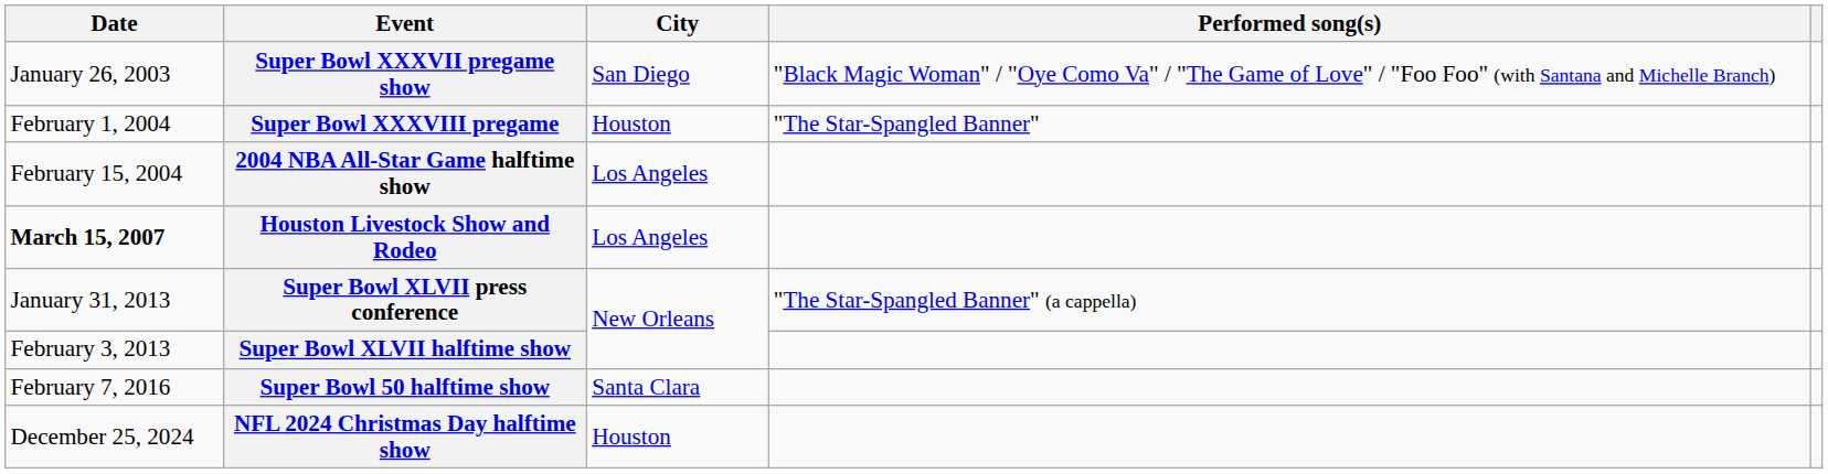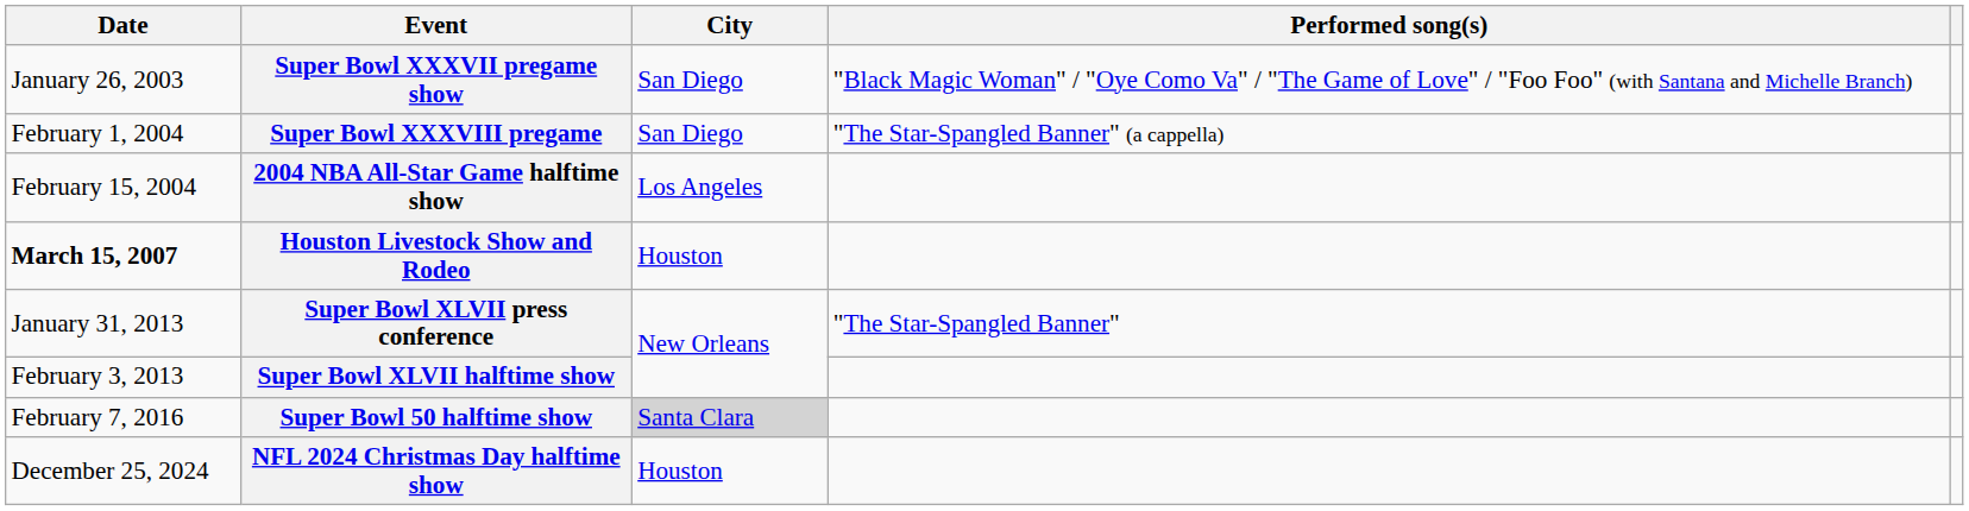 <table class="wikitable sortable plainrowheaders">
 <tr>
 <th style="width:12%;">Date</th>
 <th style="width:20%;">Event</th>
 <th style="width:10%;">City</th>
 <th class="unsortable">Performed song(s)</th>
 <th style"width=2%" class="unsortable"></th>
 </tr>
 <tr>
 <td>January 26, 2003</td>
 <th scope="row"><a href='#'>Super Bowl XXXVII pregame show</a></th>
 <td><a href='#'>San Diego</a></td>
 <td>"<a href='#'>Black Magic Woman</a>" / "<a href='#'>Oye Como Va</a>" / "<a href='#'>The Game of Love</a>" / "Foo Foo" <small>(with <a href='#'>Santana</a> and <a href='#'>Michelle Branch</a>)</small></td>
 <td></td>
 </tr>
 <tr>
 <td>February 1, 2004</td>
 <th scope="row"><a href='#'>Super Bowl XXXVIII pregame</a></th>
-<td><a href='#'>Houston</a></td>
-<td>"<a href='#'>The Star-Spangled Banner</a>"</td>
+<td><a href='#'>San Diego</a></td>
+<td>"<a href='#'>The Star-Spangled Banner</a>" <small>(a cappella)</small></td>
 <td></td>
 </tr>
 <tr>
 <td>February 15, 2004</td>
 <th scope="row"><a href='#'>2004 NBA All-Star Game</a> halftime show</th>
 <td><a href='#'>Los Angeles</a></td>
 <td></td>
 <td></td>
 </tr>
 <tr>
 <td><strong>March 15, 2007</strong></td>
 <th scope="row"><a href='#'>Houston Livestock Show and Rodeo</a></th>
-<td><a href='#'>Los Angeles</a></td>
+<td><a href='#'>Houston</a></td>
 <td></td>
 <td></td>
 </tr>
 <tr>
 <td>January 31, 2013</td>
 <th scope="row"><a href='#'>Super Bowl XLVII</a> press conference</th>
 <td rowspan=2><a href='#'>New Orleans</a></td>
-<td>"<a href='#'>The Star-Spangled Banner</a>" <small>(a cappella)</small></td>
+<td>"<a href='#'>The Star-Spangled Banner</a>"</td>
 <td></td>
 </tr>
 <tr>
 <td>February 3, 2013</td>
 <th scope="row"><a href='#'>Super Bowl XLVII halftime show</a></th>
 <td></td>
 <td></td>
 </tr>
 <tr>
 <td>February 7, 2016</td>
 <th scope="row"><a href='#'>Super Bowl 50 halftime show</a></th>
-<td><a href='#'>Santa Clara</a></td>
+<td style="background: lightgrey;"><a href='#'>Santa Clara</a></td>
 <td></td>
 <td></td>
 </tr>
 <tr>
 <td>December 25, 2024</td>
 <th scope="row"><a href='#'>NFL 2024 Christmas Day halftime show</a></th>
 <td><a href='#'>Houston</a></td>
 <td></td>
 <td></td>
 </tr>
 </table>
